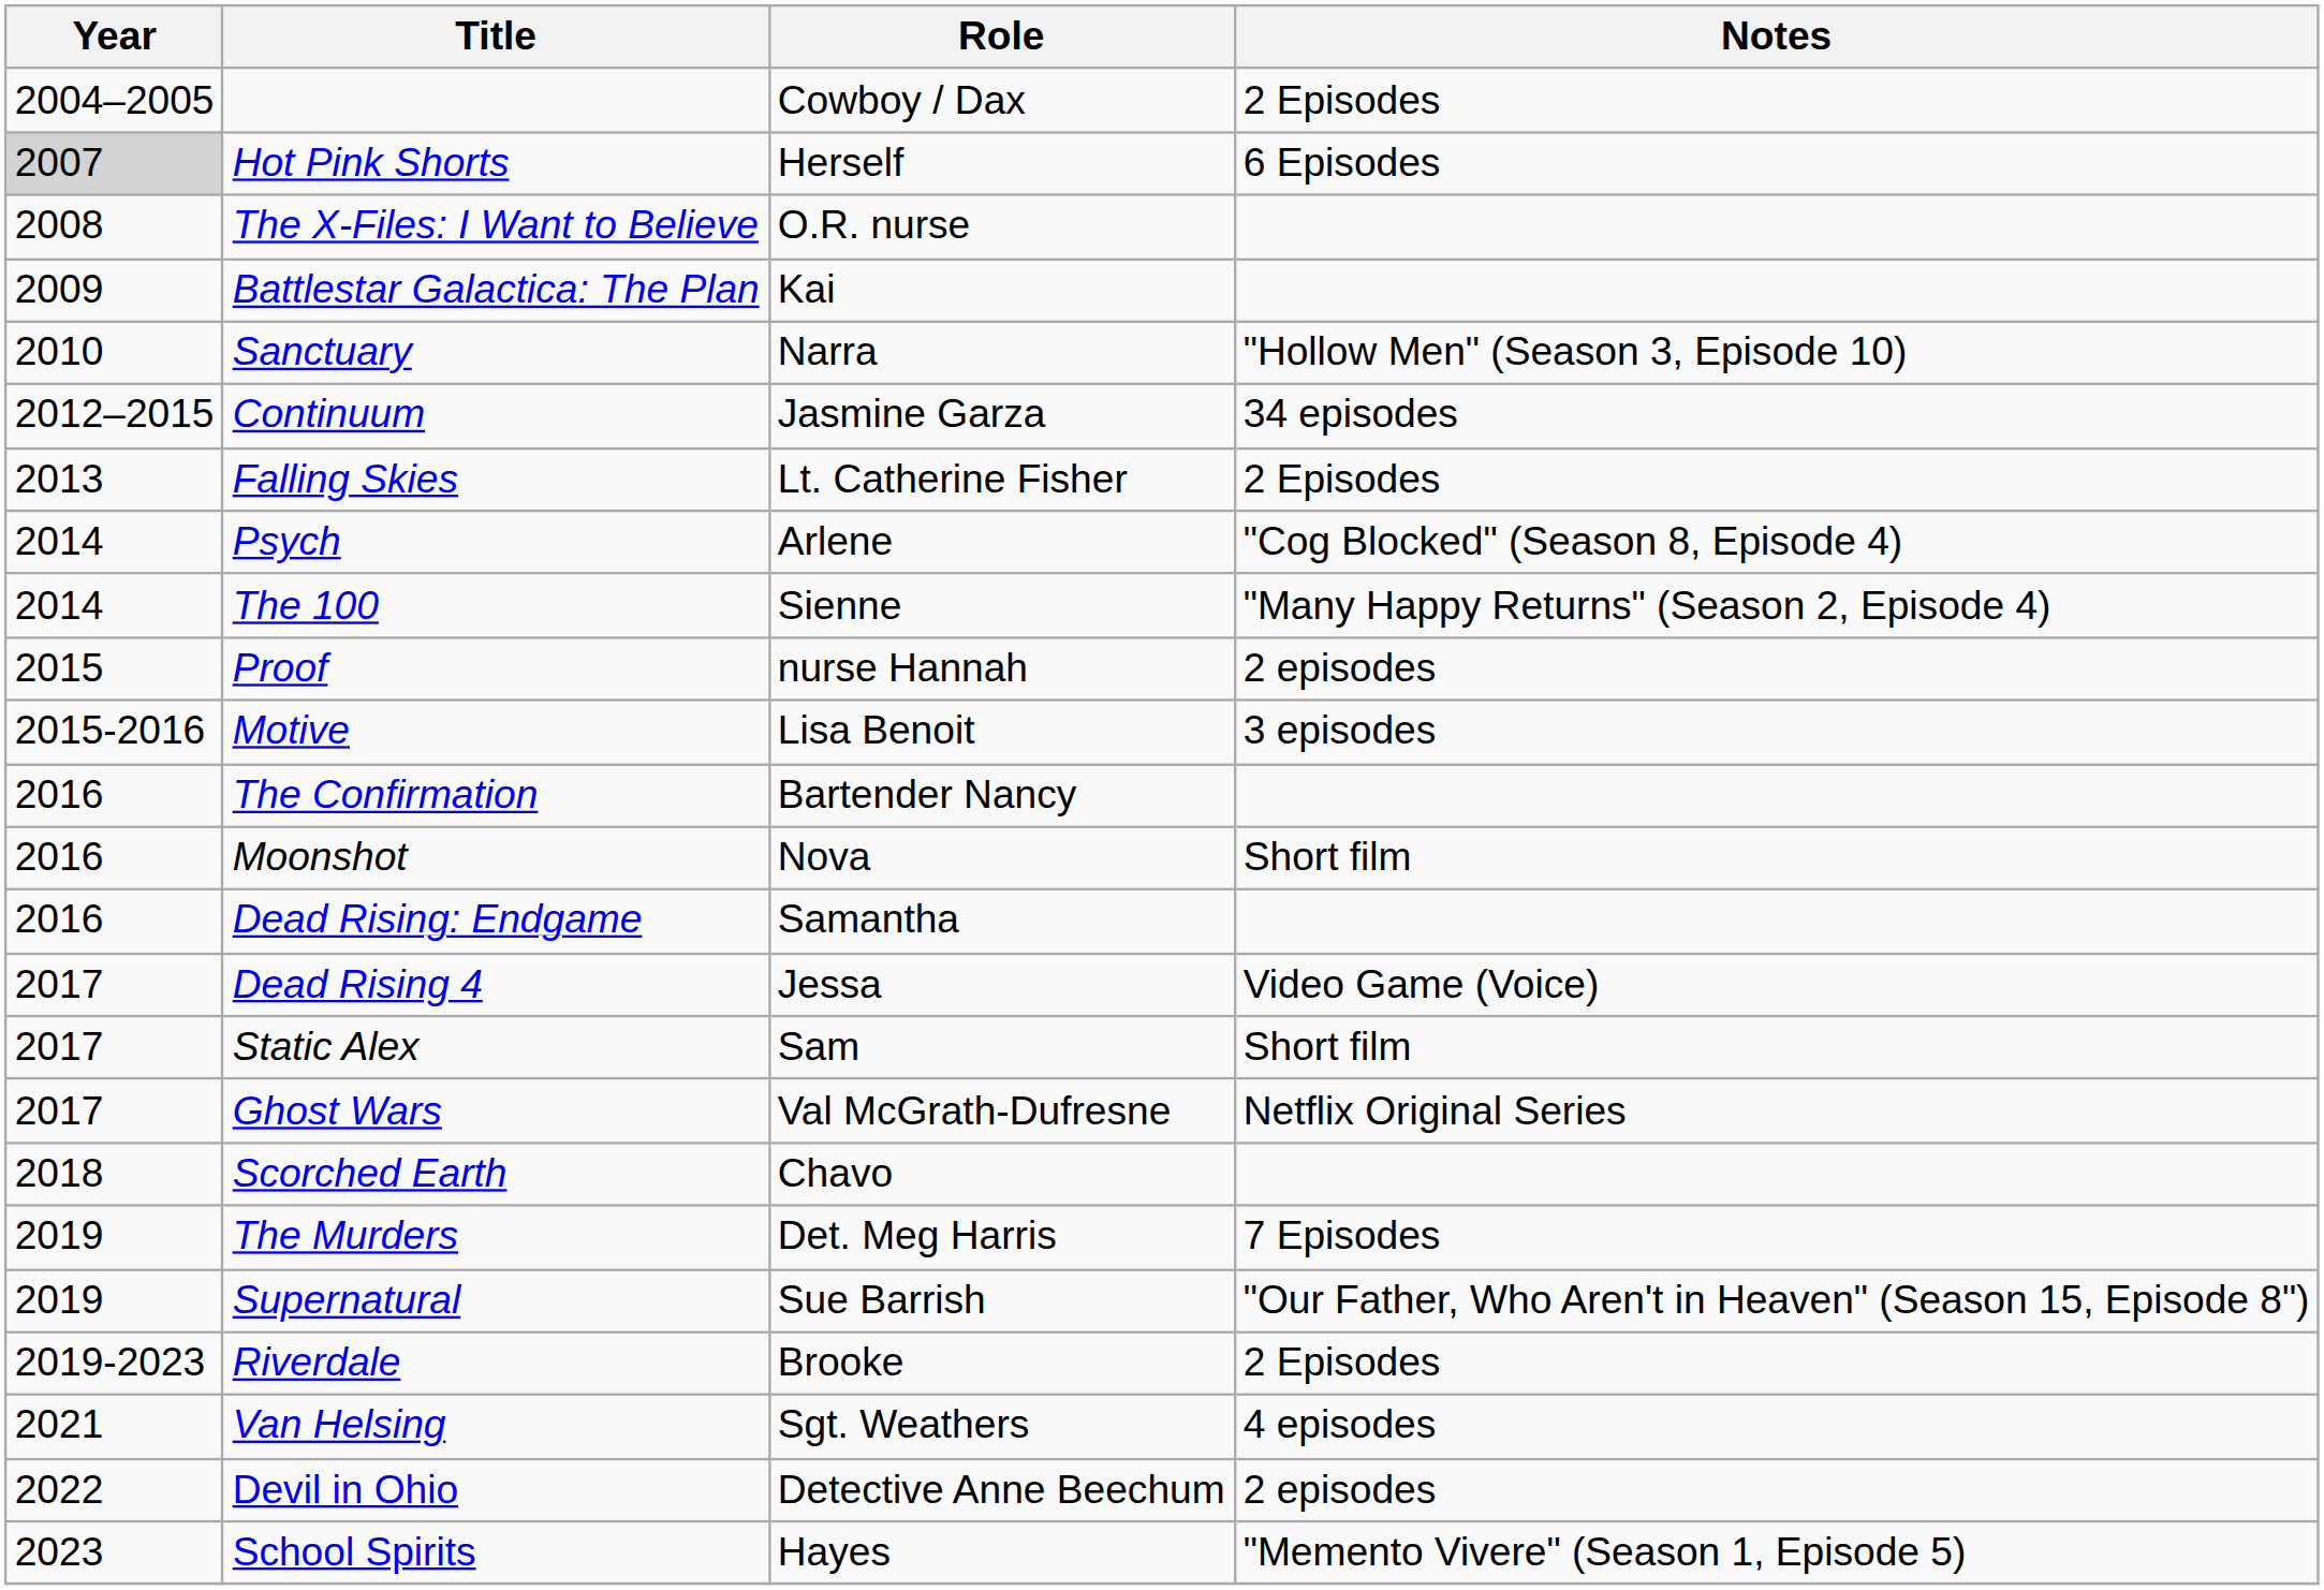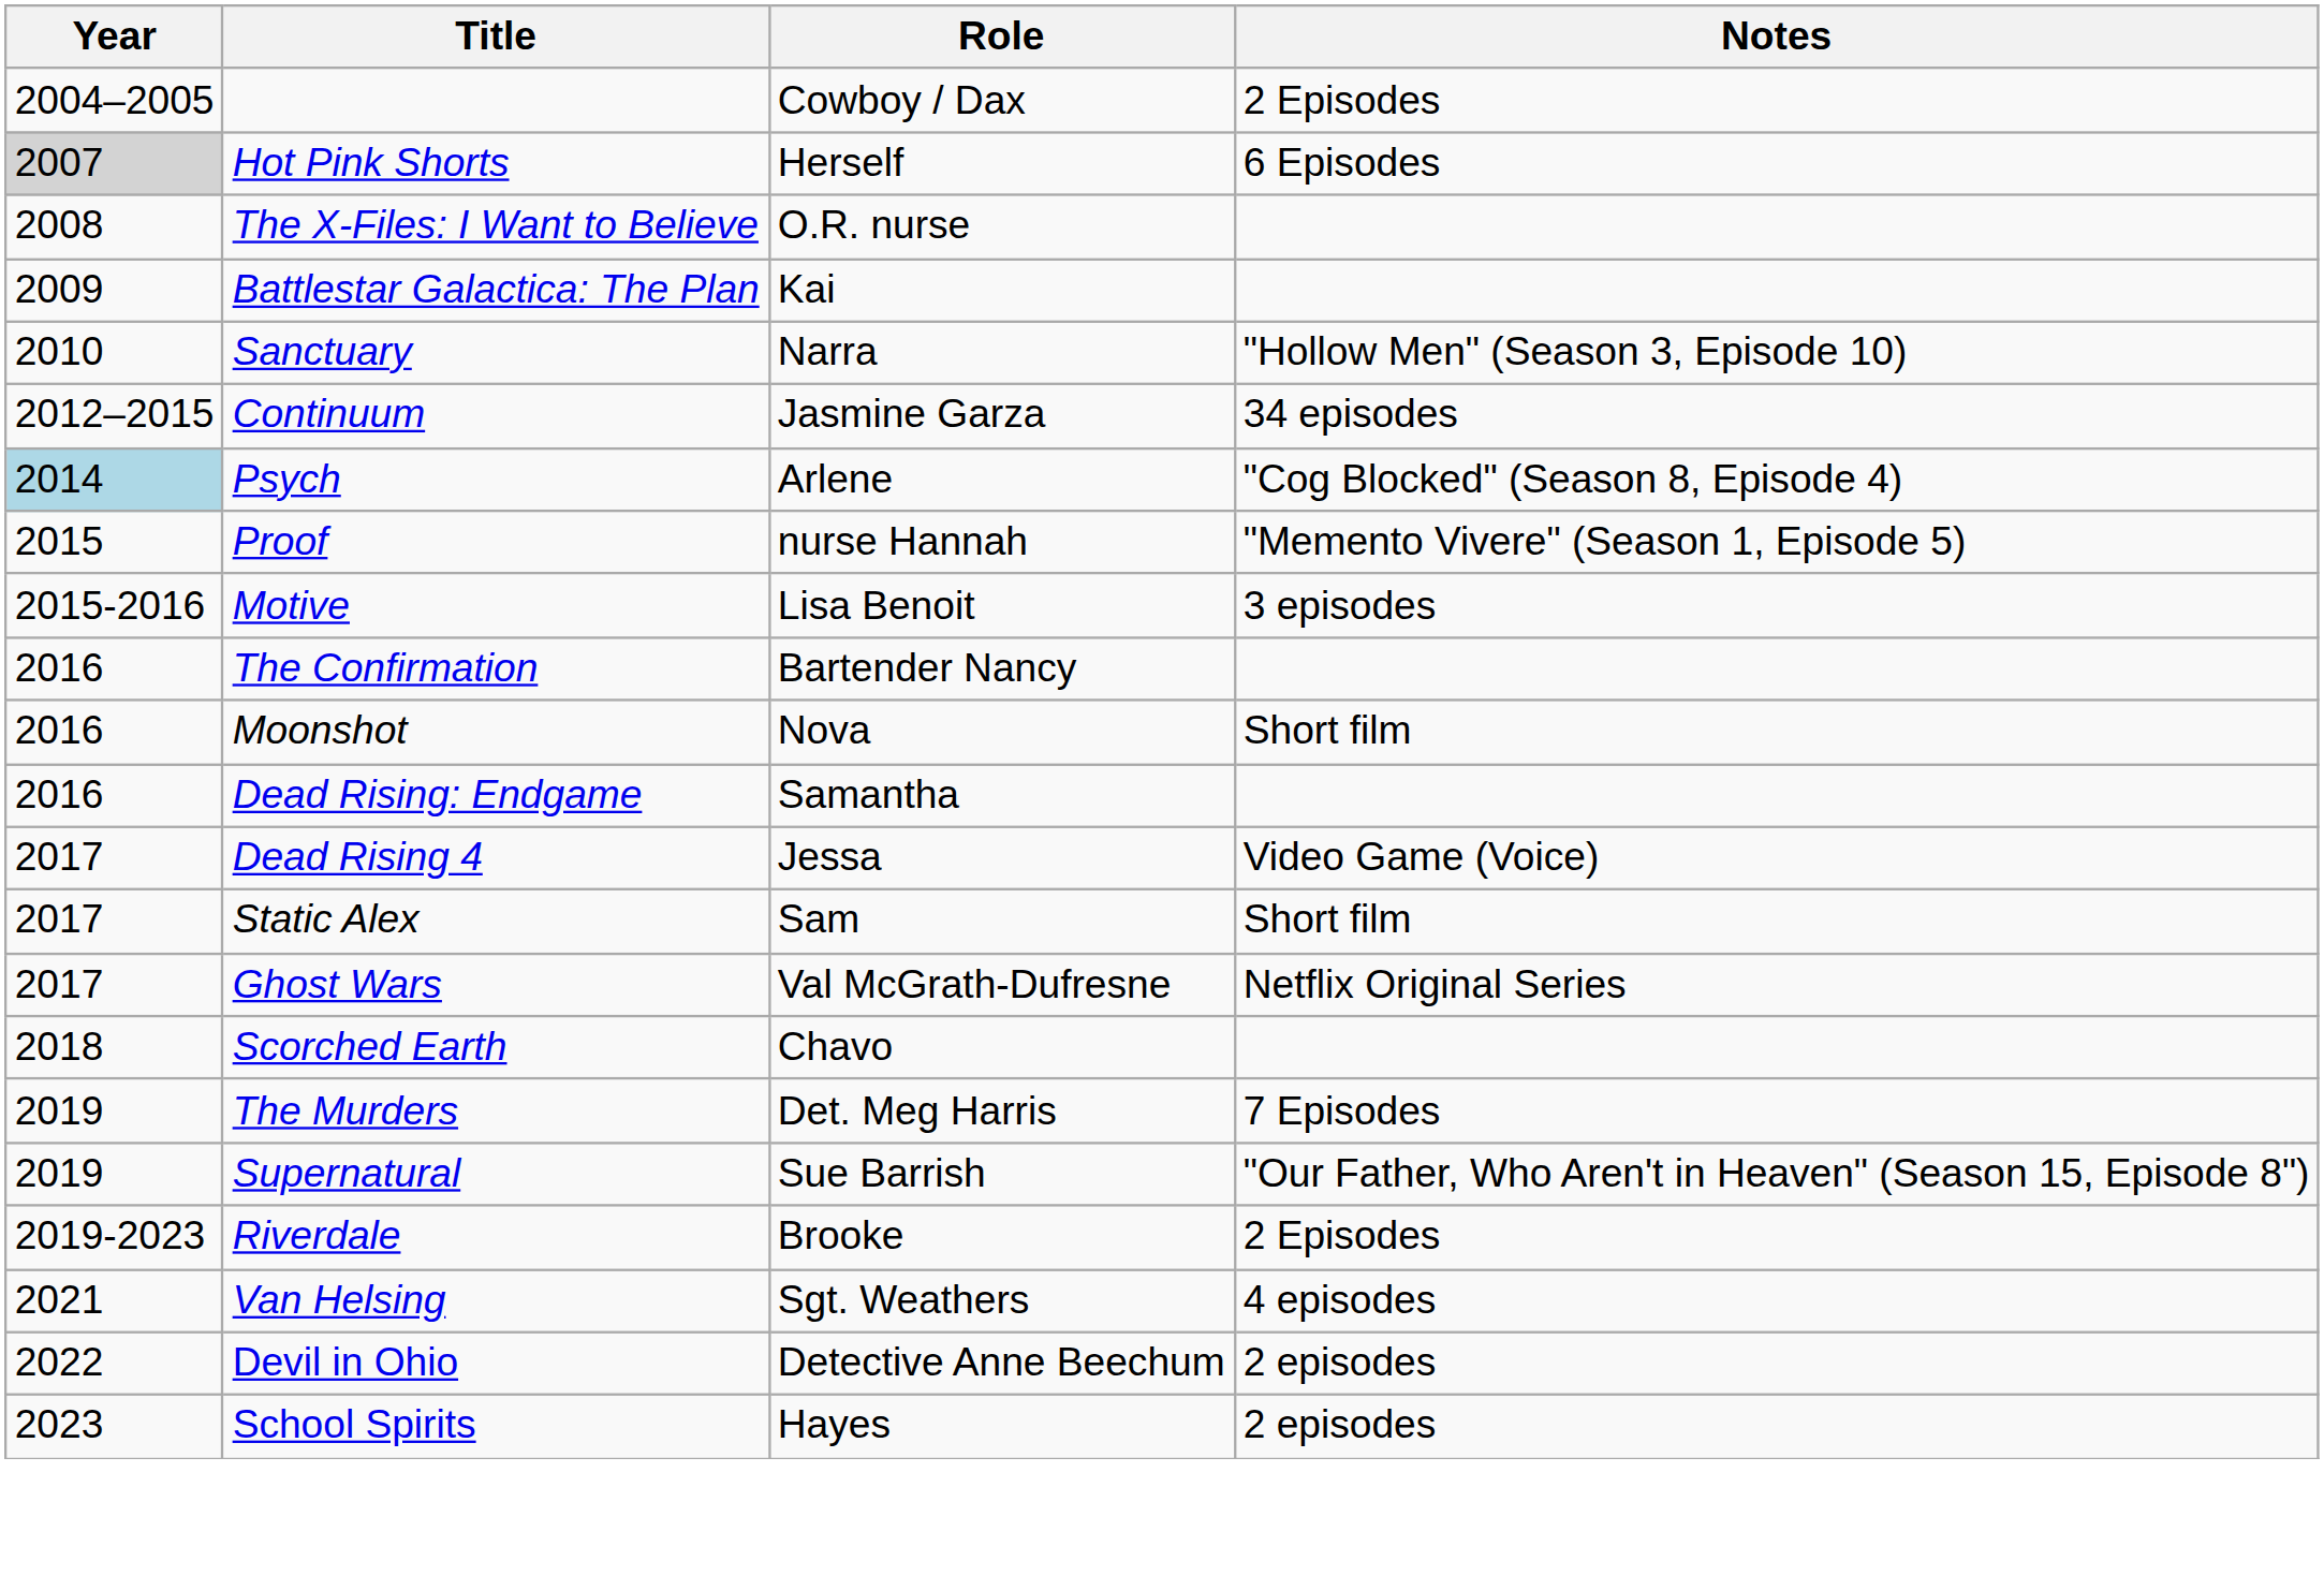 <table class="wikitable sortable">
 <tr>
 <th>Year</th>
 <th>Title</th>
 <th>Role</th>
 <th class="unsortable">Notes</th>
 </tr>
 <tr>
 <td>2004–2005</td>
 <td><em></em></td>
 <td>Cowboy / Dax</td>
 <td>2 Episodes</td>
 </tr>
 <tr>
 <td style="background: lightgrey;">2007</td>
 <td><em><a href='#'>Hot Pink Shorts</a></em></td>
 <td>Herself</td>
 <td>6 Episodes</td>
 </tr>
 <tr>
 <td>2008</td>
 <td data-sort-value="X-Files: I Want to Believe, The"><em><a href='#'>The X-Files: I Want to Believe</a></em></td>
 <td>O.R. nurse</td>
 <td></td>
 </tr>
 <tr>
 <td>2009</td>
 <td><em><a href='#'>Battlestar Galactica: The Plan</a></em></td>
 <td>Kai</td>
 <td></td>
 </tr>
 <tr>
 <td>2010</td>
 <td><em><a href='#'>Sanctuary</a></em></td>
 <td>Narra</td>
 <td>"Hollow Men" (Season 3, Episode 10)</td>
 </tr>
 <tr>
 <td>2012–2015</td>
 <td><em><a href='#'>Continuum</a></em></td>
 <td>Jasmine Garza</td>
 <td>34 episodes</td>
 </tr>
 <tr>
-<td>2013</td>
-<td><em><a href='#'>Falling Skies</a></em></td>
-<td>Lt. Catherine Fisher</td>
-<td>2 Episodes</td>
-</tr>
-<tr>
-<td>2014</td>
+<td style="background: lightblue;">2014</td>
 <td><em><a href='#'>Psych</a></em></td>
 <td>Arlene</td>
 <td>"Cog Blocked" (Season 8, Episode 4)</td>
 </tr>
 <tr>
-<td>2014</td>
-<td data-sort-value="100, The"><em><a href='#'>The 100</a></em></td>
-<td>Sienne</td>
-<td>"Many Happy Returns" (Season 2, Episode 4)</td>
-</tr>
-<tr>
 <td>2015</td>
 <td><em><a href='#'>Proof</a></em></td>
 <td>nurse Hannah</td>
-<td>2 episodes</td>
+<td>"Memento Vivere" (Season 1, Episode 5)</td>
 </tr>
 <tr>
 <td>2015-2016</td>
 <td><em><a href='#'>Motive</a></em></td>
 <td>Lisa Benoit</td>
 <td>3 episodes</td>
 </tr>
 <tr>
 <td>2016</td>
 <td data-sort-value="Confirmation, The"><em><a href='#'>The Confirmation</a></em></td>
 <td>Bartender Nancy</td>
 <td></td>
 </tr>
 <tr>
 <td>2016</td>
 <td><em>Moonshot</em></td>
 <td>Nova</td>
 <td>Short film</td>
 </tr>
 <tr>
 <td>2016</td>
 <td><em><a href='#'>Dead Rising: Endgame</a></em></td>
 <td>Samantha</td>
 <td></td>
 </tr>
 <tr>
 <td>2017</td>
 <td><em><a href='#'>Dead Rising 4</a></em></td>
 <td>Jessa</td>
 <td>Video Game (Voice)</td>
 </tr>
 <tr>
 <td>2017</td>
 <td><em>Static Alex</em></td>
 <td>Sam</td>
 <td>Short film</td>
 </tr>
 <tr>
 <td>2017</td>
 <td><em><a href='#'>Ghost Wars</a></em></td>
 <td>Val McGrath-Dufresne</td>
 <td>Netflix Original Series</td>
 </tr>
 <tr>
 <td>2018</td>
 <td><em><a href='#'>Scorched Earth</a></em></td>
 <td>Chavo</td>
 <td></td>
 </tr>
 <tr>
 <td>2019</td>
 <td data-sort-value="Murders, The"><em><a href='#'>The Murders</a></em></td>
 <td>Det. Meg Harris</td>
 <td>7 Episodes</td>
 </tr>
 <tr>
 <td>2019</td>
 <td><em><a href='#'>Supernatural</a></em></td>
 <td>Sue Barrish</td>
 <td>"Our Father, Who Aren't in Heaven" (Season 15, Episode 8")</td>
 </tr>
 <tr>
 <td>2019-2023</td>
 <td><em><a href='#'>Riverdale</a></em></td>
 <td>Brooke</td>
 <td>2 Episodes</td>
 </tr>
 <tr>
 <td>2021</td>
 <td><em><a href='#'>Van Helsing</a></td>
 <td>Sgt. Weathers</td>
 <td>4 episodes</td>
 </tr>
 <tr>
 <td>2022</td>
 <td></em><a href='#'>Devil in Ohio</a><em></td>
 <td>Detective Anne Beechum</td>
 <td>2 episodes</td>
 </tr>
 <tr>
 <td>2023</td>
 <td></em><a href='#'>School Spirits</a><em></td>
 <td>Hayes</td>
-<td>"Memento Vivere" (Season 1, Episode 5)</td>
+<td>2 episodes</td>
 </tr>
 <tr>
 </tr>
 </table>
